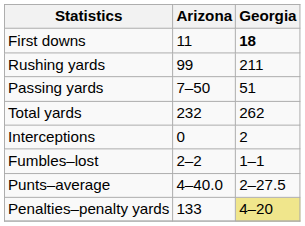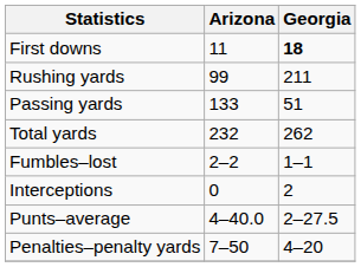 <table class="wikitable">
 <tr>
 <th>Statistics</th>
 <th>Arizona</th>
 <th>Georgia</th>
 </tr>
 <tr>
 <td>First downs</td>
 <td>11</td>
 <td><strong>18</strong></td>
 </tr>
 <tr>
 <td>Rushing yards</td>
 <td>99</td>
 <td>211</td>
 </tr>
 <tr>
 <td>Passing yards</td>
-<td>7–50</td>
+<td>133</td>
 <td>51</td>
 </tr>
 <tr>
 <td>Total yards</td>
 <td>232</td>
 <td>262</td>
 </tr>
 <tr>
+<td>Fumbles–lost</td>
+<td>2–2</td>
+<td>1–1</td>
+</tr>
+<tr>
 <td>Interceptions</td>
 <td>0</td>
 <td>2</td>
-</tr>
-<tr>
-<td>Fumbles–lost</td>
-<td>2–2</td>
-<td>1–1</td>
 </tr>
 <tr>
 <td>Punts–average</td>
 <td>4–40.0</td>
 <td>2–27.5</td>
 </tr>
 <tr>
 <td>Penalties–penalty yards</td>
-<td>133</td>
-<td style="background: khaki;">4–20</td>
+<td>7–50</td>
+<td>4–20</td>
 </tr>
 <tr>
 </tr>
 </table>
